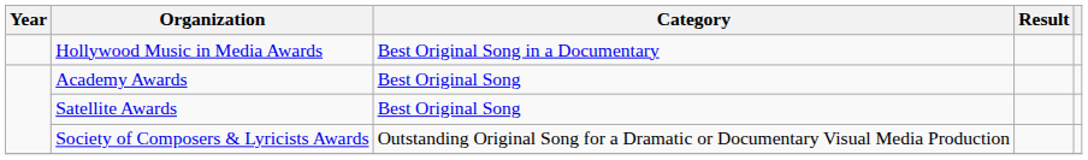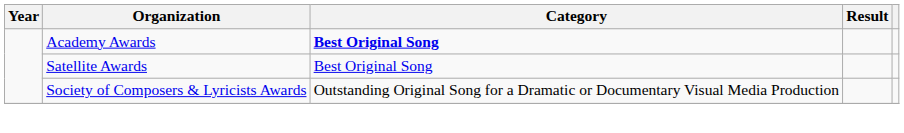 <table class="wikitable sortable plainrowheaders">
 <tr>
 <th scope="col">Year</th>
 <th scope="col">Organization</th>
 <th scope="col">Category</th>
 <th scope="col">Result</th>
 <th scope="col" class="unsortable"></th>
 </tr>
 <tr>
-<td></td>
-<td><a href='#'>Hollywood Music in Media Awards</a></td>
-<td><a href='#'>Best Original Song in a Documentary</a></td>
-<td></td>
-<td align="center"></td>
-</tr>
-<tr>
 <td rowspan="3"></td>
 <td><a href='#'>Academy Awards</a></td>
-<td><a href='#'>Best Original Song</a></td>
+<td><strong><a href='#'>Best Original Song</a></strong></td>
 <td></td>
 <td align="center"></td>
 </tr>
 <tr>
 <td><a href='#'>Satellite Awards</a></td>
 <td><a href='#'>Best Original Song</a></td>
 <td></td>
 <td align="center"></td>
 </tr>
 <tr>
 <td><a href='#'>Society of Composers & Lyricists Awards</a></td>
 <td>Outstanding Original Song for a Dramatic or Documentary Visual Media Production</td>
 <td></td>
 <td align="center"></td>
 </tr>
 <tr>
 </tr>
 </table>
